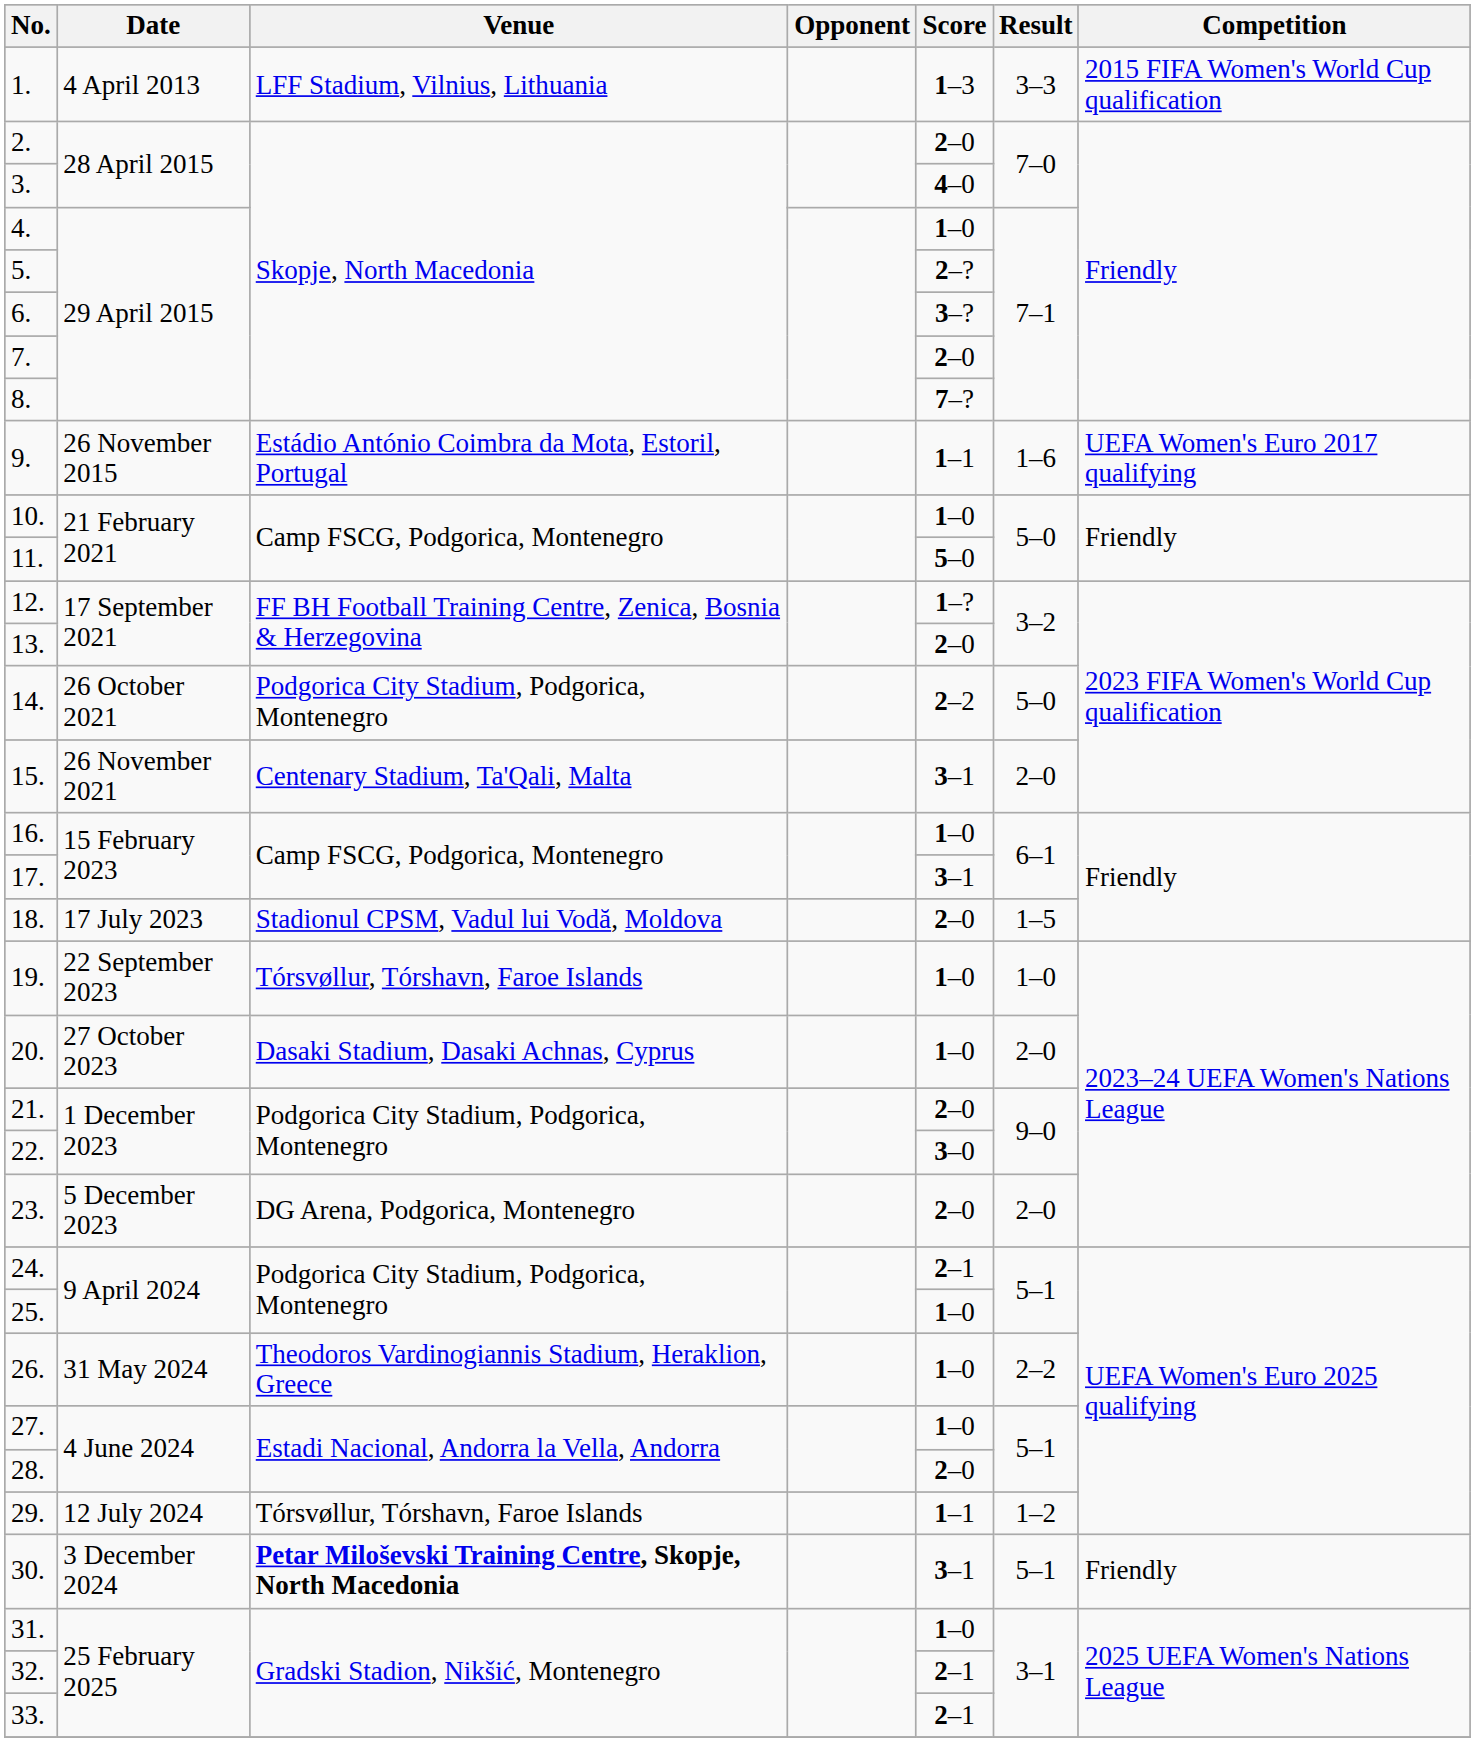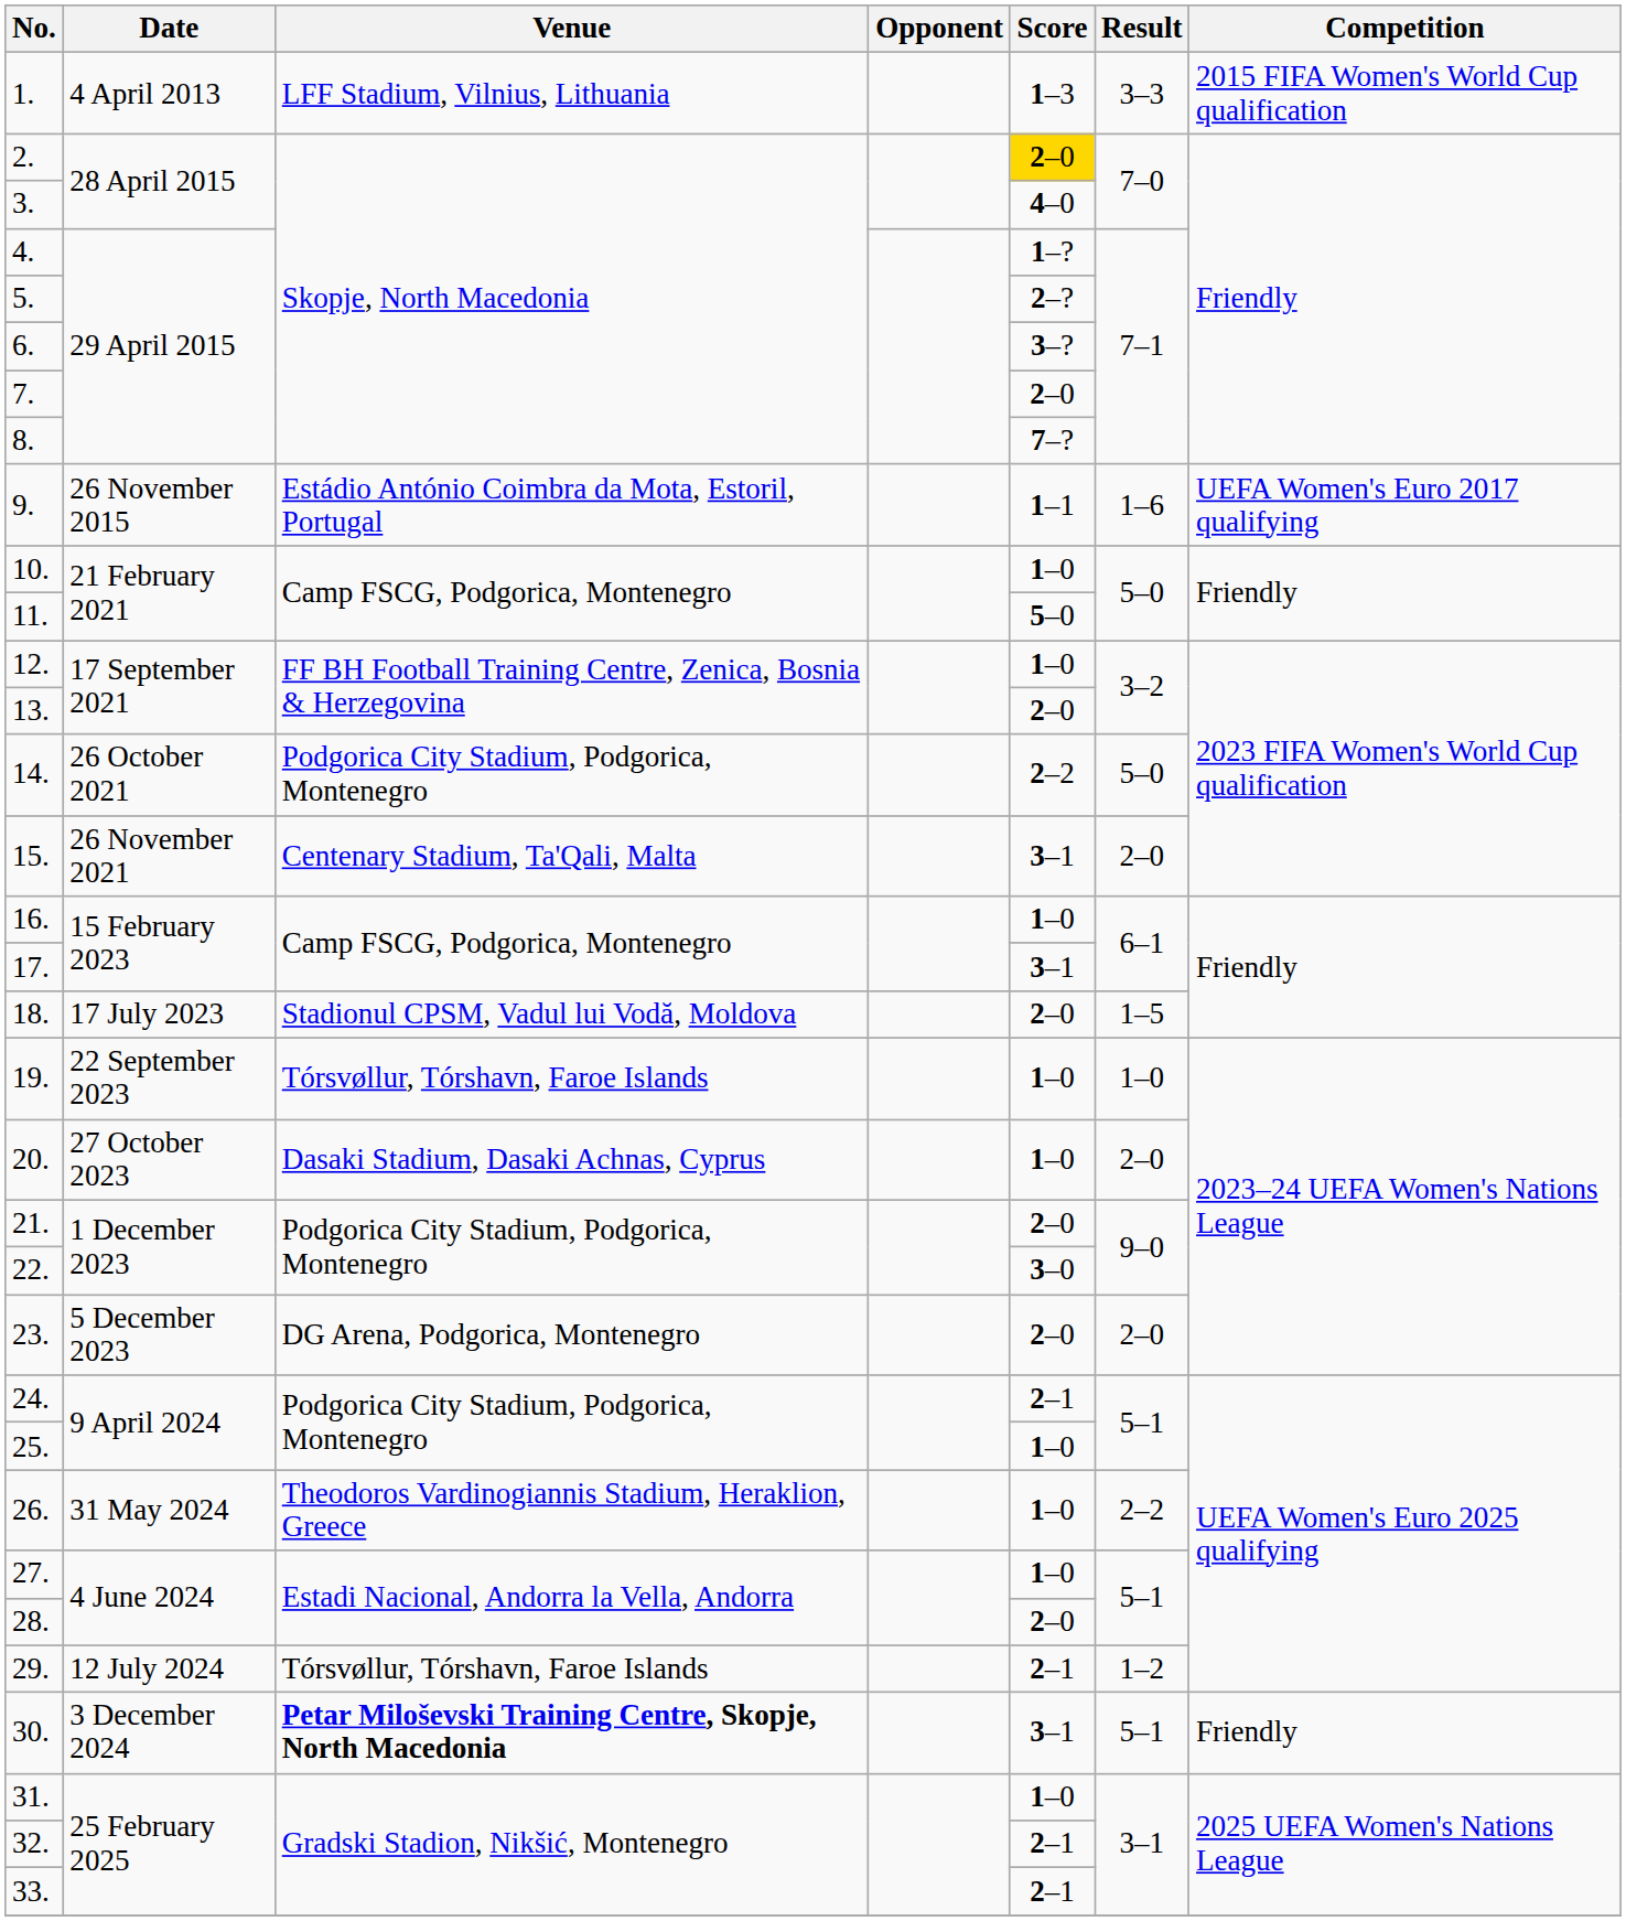 <table class="wikitable">
 <tr>
 <th>No.</th>
 <th>Date</th>
 <th>Venue</th>
 <th>Opponent</th>
 <th>Score</th>
 <th>Result</th>
 <th>Competition</th>
 </tr>
 <tr>
 <td>1.</td>
 <td>4 April 2013</td>
 <td><a href='#'>LFF Stadium</a>, <a href='#'>Vilnius</a>, <a href='#'>Lithuania</a></td>
 <td></td>
 <td align=center><strong>1</strong>–3</td>
 <td align=center>3–3</td>
 <td><a href='#'>2015 FIFA Women's World Cup qualification</a></td>
 </tr>
 <tr>
 <td>2.</td>
 <td rowspan=2>28 April 2015</td>
 <td rowspan=7><a href='#'>Skopje</a>, <a href='#'>North Macedonia</a></td>
 <td rowspan=2></td>
-<td align=center><strong>2</strong>–0</td>
+<td align=center style="background: gold;"><strong>2</strong>–0</td>
 <td rowspan=2 align=center>7–0</td>
 <td rowspan=7><a href='#'>Friendly</a></td>
 </tr>
 <tr>
 <td>3.</td>
 <td align=center><strong>4</strong>–0</td>
 </tr>
 <tr>
 <td>4.</td>
 <td rowspan=5>29 April 2015</td>
 <td rowspan=5></td>
-<td align=center><strong>1</strong>–0</td>
+<td align=center><strong>1</strong>–?</td>
 <td rowspan=5 align=center>7–1</td>
 </tr>
 <tr>
 <td>5.</td>
 <td align=center><strong>2</strong>–?</td>
 </tr>
 <tr>
 <td>6.</td>
 <td align=center><strong>3</strong>–?</td>
 </tr>
 <tr>
 <td>7.</td>
 <td align=center><strong>2</strong>–0</td>
 </tr>
 <tr>
 <td>8.</td>
 <td align=center><strong>7</strong>–?</td>
 </tr>
 <tr>
 <td>9.</td>
 <td>26 November 2015</td>
 <td><a href='#'>Estádio António Coimbra da Mota</a>, <a href='#'>Estoril</a>, <a href='#'>Portugal</a></td>
 <td></td>
 <td align=center><strong>1</strong>–1</td>
 <td align=center>1–6</td>
 <td><a href='#'>UEFA Women's Euro 2017 qualifying</a></td>
 </tr>
 <tr>
 <td>10.</td>
 <td rowspan=2>21 February 2021</td>
 <td rowspan=2>Camp FSCG, Podgorica, Montenegro</td>
 <td rowspan=2></td>
 <td align=center><strong>1</strong>–0</td>
 <td rowspan=2 align=center>5–0</td>
 <td rowspan=2>Friendly</td>
 </tr>
 <tr>
 <td>11.</td>
 <td align=center><strong>5</strong>–0</td>
 </tr>
 <tr>
 <td>12.</td>
 <td rowspan=2>17 September 2021</td>
 <td rowspan=2><a href='#'>FF BH Football Training Centre</a>, <a href='#'>Zenica</a>, <a href='#'>Bosnia & Herzegovina</a></td>
 <td rowspan=2></td>
-<td align=center><strong>1</strong>–?</td>
+<td align=center><strong>1</strong>–0</td>
 <td rowspan=2 align=center>3–2</td>
 <td rowspan=4><a href='#'>2023 FIFA Women's World Cup qualification</a></td>
 </tr>
 <tr>
 <td>13.</td>
 <td align=center><strong>2</strong>–0</td>
 </tr>
 <tr>
 <td>14.</td>
 <td>26 October 2021</td>
 <td><a href='#'>Podgorica City Stadium</a>, Podgorica, Montenegro</td>
 <td></td>
 <td align=center><strong>2</strong>–2</td>
 <td align=center>5–0</td>
 </tr>
 <tr>
 <td>15.</td>
 <td>26 November 2021</td>
 <td><a href='#'>Centenary Stadium</a>, <a href='#'>Ta'Qali</a>, <a href='#'>Malta</a></td>
 <td></td>
 <td align=center><strong>3</strong>–1</td>
 <td align=center>2–0</td>
 </tr>
 <tr>
 <td>16.</td>
 <td rowspan=2>15 February 2023</td>
 <td rowspan=2>Camp FSCG, Podgorica, Montenegro</td>
 <td rowspan=2></td>
 <td align=center><strong>1</strong>–0</td>
 <td rowspan=2 align=center>6–1</td>
 <td rowspan=3>Friendly</td>
 </tr>
 <tr>
 <td>17.</td>
 <td align=center><strong>3</strong>–1</td>
 </tr>
 <tr>
 <td>18.</td>
 <td>17 July 2023</td>
 <td><a href='#'>Stadionul CPSM</a>, <a href='#'>Vadul lui Vodă</a>, <a href='#'>Moldova</a></td>
 <td></td>
 <td align=center><strong>2</strong>–0</td>
 <td align=center>1–5</td>
 </tr>
 <tr>
 <td>19.</td>
 <td>22 September 2023</td>
 <td><a href='#'>Tórsvøllur</a>, <a href='#'>Tórshavn</a>, <a href='#'>Faroe Islands</a></td>
 <td></td>
 <td align=center><strong>1</strong>–0</td>
 <td align=center>1–0</td>
 <td rowspan=5><a href='#'>2023–24 UEFA Women's Nations League</a></td>
 </tr>
 <tr>
 <td>20.</td>
 <td>27 October 2023</td>
 <td><a href='#'>Dasaki Stadium</a>, <a href='#'>Dasaki Achnas</a>, <a href='#'>Cyprus</a></td>
 <td></td>
 <td align=center><strong>1</strong>–0</td>
 <td align=center>2–0</td>
 </tr>
 <tr>
 <td>21.</td>
 <td rowspan=2>1 December 2023</td>
 <td rowspan=2>Podgorica City Stadium, Podgorica, Montenegro</td>
 <td rowspan=2></td>
 <td align=center><strong>2</strong>–0</td>
 <td rowspan=2 align=center>9–0</td>
 </tr>
 <tr>
 <td>22.</td>
 <td align=center><strong>3</strong>–0</td>
 </tr>
 <tr>
 <td>23.</td>
 <td>5 December 2023</td>
 <td>DG Arena, Podgorica, Montenegro</td>
 <td></td>
 <td align=center><strong>2</strong>–0</td>
 <td align=center>2–0</td>
 </tr>
 <tr>
 <td>24.</td>
 <td rowspan=2>9 April 2024</td>
 <td rowspan=2>Podgorica City Stadium, Podgorica, Montenegro</td>
 <td rowspan=2></td>
 <td align=center><strong>2</strong>–1</td>
 <td rowspan=2 align=center>5–1</td>
 <td rowspan=6><a href='#'>UEFA Women's Euro 2025 qualifying</a></td>
 </tr>
 <tr>
 <td>25.</td>
 <td align=center><strong>1</strong>–0</td>
 </tr>
 <tr>
 <td>26.</td>
 <td>31 May 2024</td>
 <td><a href='#'>Theodoros Vardinogiannis Stadium</a>, <a href='#'>Heraklion</a>, <a href='#'>Greece</a></td>
 <td></td>
 <td align=center><strong>1</strong>–0</td>
 <td align=center>2–2</td>
 </tr>
 <tr>
 <td>27.</td>
 <td rowspan=2>4 June 2024</td>
 <td rowspan=2><a href='#'>Estadi Nacional</a>, <a href='#'>Andorra la Vella</a>, <a href='#'>Andorra</a></td>
 <td rowspan=2></td>
 <td align=center><strong>1</strong>–0</td>
 <td rowspan=2 align=center>5–1</td>
 </tr>
 <tr>
 <td>28.</td>
 <td align=center><strong>2</strong>–0</td>
 </tr>
 <tr>
 <td>29.</td>
 <td>12 July 2024</td>
 <td>Tórsvøllur, Tórshavn, Faroe Islands</td>
 <td></td>
-<td align=center><strong>1</strong>–1</td>
+<td align=center><strong>2</strong>–1</td>
 <td align=center>1–2</td>
 </tr>
 <tr>
 <td>30.</td>
 <td>3 December 2024</td>
 <td><strong><a href='#'>Petar Miloševski Training Centre</a>, Skopje, North Macedonia</strong></td>
 <td></td>
 <td align=center><strong>3</strong>–1</td>
 <td align=center>5–1</td>
 <td>Friendly</td>
 </tr>
 <tr>
 <td>31.</td>
 <td rowspan=3>25 February 2025</td>
 <td rowspan=3><a href='#'>Gradski Stadion</a>, <a href='#'>Nikšić</a>, Montenegro</td>
 <td rowspan=3></td>
 <td align=center><strong>1</strong>–0</td>
 <td rowspan=3 align=center>3–1</td>
 <td rowspan=3><a href='#'>2025 UEFA Women's Nations League</a></td>
 </tr>
 <tr>
 <td>32.</td>
 <td align=center><strong>2</strong>–1</td>
 </tr>
 <tr>
 <td>33.</td>
 <td align=center><strong>2</strong>–1</td>
 </tr>
 <tr>
 </tr>
 </table>
